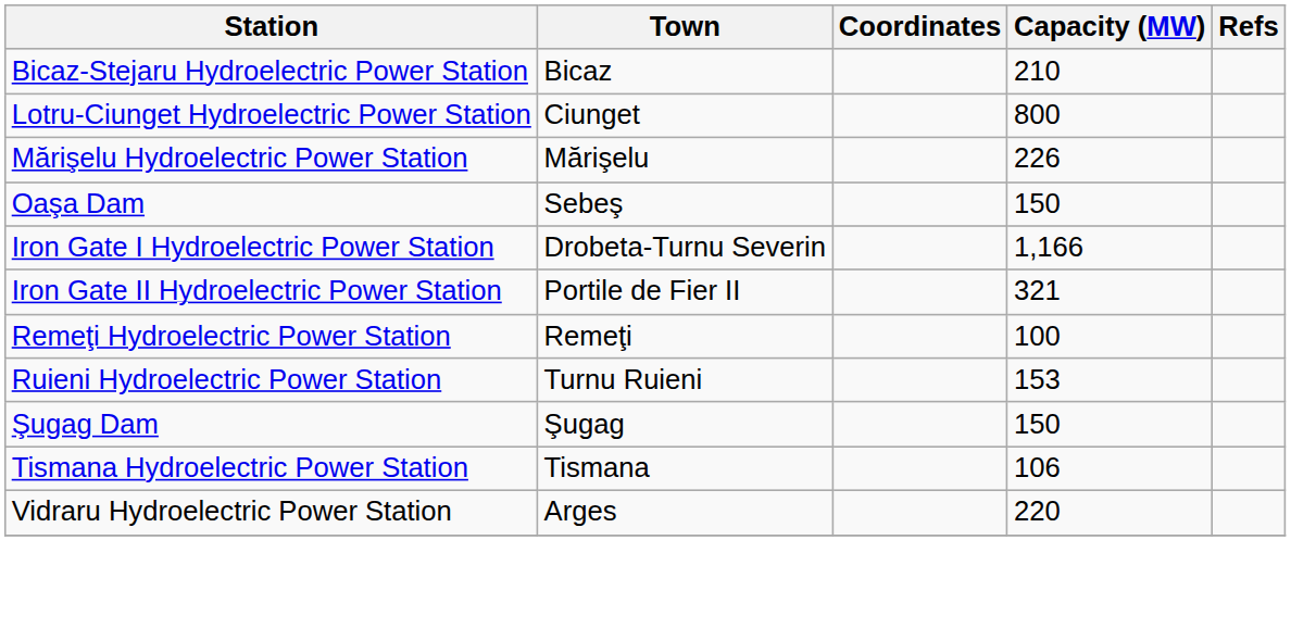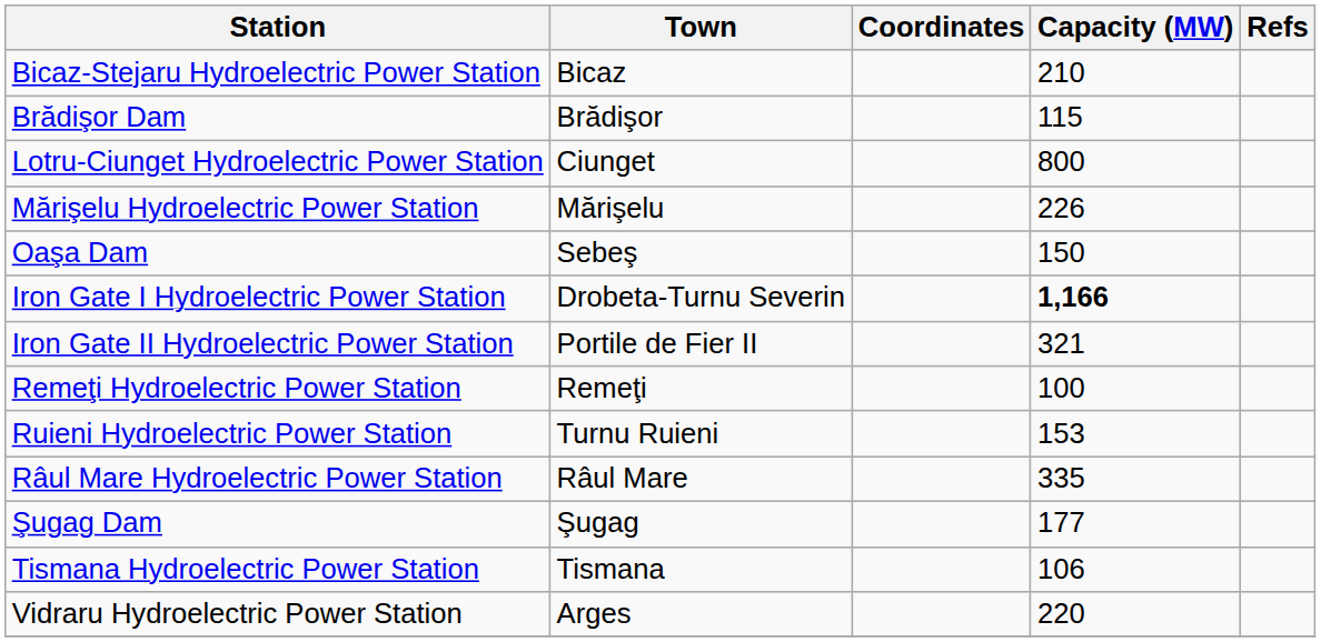 <table class="wikitable sortable">
 <tr>
 <th>Station</th>
 <th>Town</th>
 <th>Coordinates</th>
 <th>Capacity (<a href='#'>MW</a>)</th>
 <th>Refs</th>
 </tr>
 <tr>
 <td><a href='#'>Bicaz-Stejaru Hydroelectric Power Station</a></td>
 <td>Bicaz</td>
 <td></td>
 <td>210</td>
+<td></td>
+</tr>
+<tr>
+<td><a href='#'>Brădişor Dam</a></td>
+<td>Brădişor</td>
+<td></td>
+<td>115</td>
 <td></td>
 </tr>
 <tr>
 <td><a href='#'>Lotru-Ciunget Hydroelectric Power Station</a></td>
 <td>Ciunget</td>
 <td></td>
 <td>800</td>
 <td></td>
 </tr>
 <tr>
 <td><a href='#'>Mărişelu Hydroelectric Power Station</a></td>
 <td>Mărişelu</td>
 <td></td>
 <td>226</td>
 <td></td>
 </tr>
 <tr>
 <td><a href='#'>Oaşa Dam</a></td>
 <td>Sebeş</td>
 <td></td>
 <td>150</td>
 <td></td>
 </tr>
 <tr>
 <td><a href='#'>Iron Gate I Hydroelectric Power Station</a></td>
 <td>Drobeta-Turnu Severin</td>
 <td></td>
-<td>1,166</td>
+<td><strong>1,166</strong></td>
 <td></td>
 </tr>
 <tr>
 <td><a href='#'>Iron Gate II Hydroelectric Power Station</a></td>
 <td>Portile de Fier II</td>
 <td></td>
 <td>321</td>
 <td></td>
 </tr>
 <tr>
 <td><a href='#'>Remeţi Hydroelectric Power Station</a></td>
 <td>Remeţi</td>
 <td></td>
 <td>100</td>
 <td></td>
 </tr>
 <tr>
 <td><a href='#'>Ruieni Hydroelectric Power Station</a></td>
 <td>Turnu Ruieni</td>
 <td></td>
 <td>153</td>
 <td></td>
 </tr>
 <tr>
+<td><a href='#'>Râul Mare Hydroelectric Power Station</a></td>
+<td>Râul Mare</td>
+<td></td>
+<td>335</td>
+<td></td>
+</tr>
+<tr>
 <td><a href='#'>Şugag Dam</a></td>
 <td>Şugag</td>
 <td></td>
-<td>150</td>
+<td>177</td>
 <td></td>
 </tr>
 <tr>
 <td><a href='#'>Tismana Hydroelectric Power Station</a></td>
 <td>Tismana</td>
 <td></td>
 <td>106</td>
 <td></td>
 </tr>
 <tr>
 <td>Vidraru Hydroelectric Power Station</td>
 <td>Arges</td>
 <td></td>
 <td>220</td>
 <td></td>
 </tr>
 <tr>
 </tr>
 </table>
